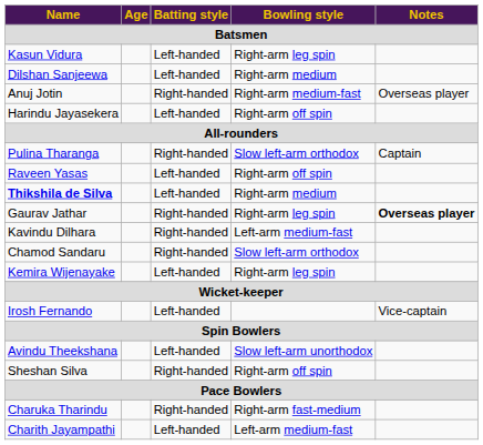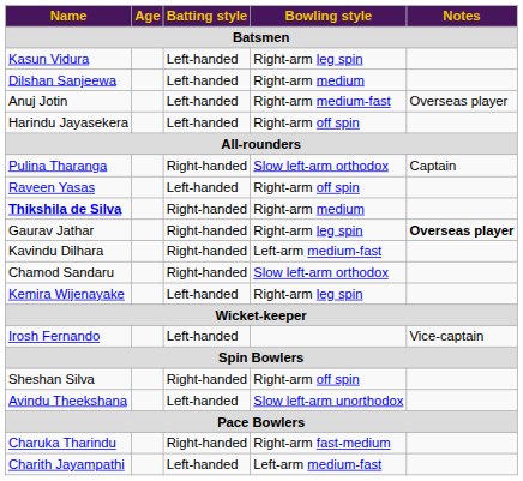 <table class="wikitable" style="font-size:95%;">
 <tr>
 <th style="background: #46155b; color:#f1c500" align="centre">Name</th>
 <th style="background: #46155b; color:#f1c500" align="centre">Age</th>
 <th style="background: #46155b; color:#f1c500" align="centre">Batting style</th>
 <th style="background: #46155b; color:#f1c500" align="centre">Bowling style</th>
 <th style="background: #46155b; color:#f1c500" align="centre">Notes</th>
 </tr>
 <tr>
 <th colspan="5" style="background: #DCDCDC" align="right">Batsmen</th>
 </tr>
 <tr>
 <td><a href='#'>Kasun Vidura</a></td>
 <td></td>
 <td>Left-handed</td>
 <td>Right-arm <a href='#'>leg spin</a></td>
 <td></td>
 </tr>
 <tr>
 <td><a href='#'>Dilshan Sanjeewa</a></td>
 <td></td>
 <td>Left-handed</td>
 <td>Right-arm <a href='#'>medium</a></td>
 <td></td>
 </tr>
 <tr>
 <td>Anuj Jotin</td>
 <td></td>
-<td>Right-handed</td>
+<td>Left-handed</td>
 <td>Right-arm <a href='#'>medium-fast</a></td>
 <td> Overseas player</td>
 </tr>
 <tr>
 <td>Harindu Jayasekera</td>
 <td></td>
 <td>Left-handed</td>
 <td>Right-arm <a href='#'>off spin</a></td>
 <td></td>
 </tr>
 <tr>
 <th colspan="5" style="background: #DCDCDC" align="right">All-rounders</th>
 </tr>
 <tr>
 <td><a href='#'>Pulina Tharanga</a></td>
 <td></td>
 <td>Right-handed</td>
 <td><a href='#'>Slow left-arm orthodox</a></td>
 <td>Captain</td>
 </tr>
 <tr>
 <td><a href='#'>Raveen Yasas</a></td>
 <td></td>
 <td>Left-handed</td>
 <td>Right-arm <a href='#'>off spin</a></td>
 <td></td>
 </tr>
 <tr>
 <td><strong><a href='#'>Thikshila de Silva</a></strong></td>
 <td></td>
-<td>Left-handed</td>
+<td>Right-handed</td>
 <td>Right-arm <a href='#'>medium</a></td>
 <td></td>
 </tr>
 <tr>
 <td>Gaurav Jathar</td>
 <td></td>
 <td>Right-handed</td>
 <td>Right-arm <a href='#'>leg spin</a></td>
 <td><strong> Overseas player</strong></td>
 </tr>
 <tr>
 <td>Kavindu Dilhara</td>
 <td></td>
 <td>Right-handed</td>
 <td>Left-arm <a href='#'>medium-fast</a></td>
 <td></td>
 </tr>
 <tr>
 <td>Chamod Sandaru</td>
 <td></td>
 <td>Right-handed</td>
 <td><a href='#'>Slow left-arm orthodox</a></td>
 <td></td>
 </tr>
 <tr>
 <td><a href='#'>Kemira Wijenayake</a></td>
 <td></td>
 <td>Left-handed</td>
 <td>Right-arm <a href='#'>leg spin</a></td>
 <td></td>
 </tr>
 <tr>
 <th colspan="5" style="background: #DCDCDC" align="right">Wicket-keeper</th>
 </tr>
 <tr>
 <td><a href='#'>Irosh Fernando</a></td>
 <td></td>
 <td>Left-handed</td>
 <td></td>
 <td>Vice-captain</td>
 </tr>
 <tr>
 <th colspan="5" style="background: #DCDCDC" align="right">Spin Bowlers</th>
 </tr>
 <tr>
+<td>Sheshan Silva</td>
+<td></td>
+<td>Right-handed</td>
+<td>Right-arm <a href='#'>off spin</a></td>
+<td></td>
+</tr>
+<tr>
 <td><a href='#'>Avindu Theekshana</a></td>
 <td></td>
 <td>Left-handed</td>
 <td><a href='#'>Slow left-arm unorthodox</a></td>
-<td></td>
-</tr>
-<tr>
-<td>Sheshan Silva</td>
-<td></td>
-<td>Right-handed</td>
-<td>Right-arm <a href='#'>off spin</a></td>
 <td></td>
 </tr>
 <tr>
 <th colspan="5" style="background: #DCDCDC" align="right">Pace Bowlers</th>
 </tr>
 <tr>
 <td><a href='#'>Charuka Tharindu</a></td>
 <td></td>
 <td>Right-handed</td>
 <td>Right-arm <a href='#'>fast-medium</a></td>
 <td></td>
 </tr>
 <tr>
 <td><a href='#'>Charith Jayampathi</a></td>
 <td></td>
 <td>Left-handed</td>
 <td>Left-arm <a href='#'>medium-fast</a></td>
 <td></td>
 </tr>
 </table>
